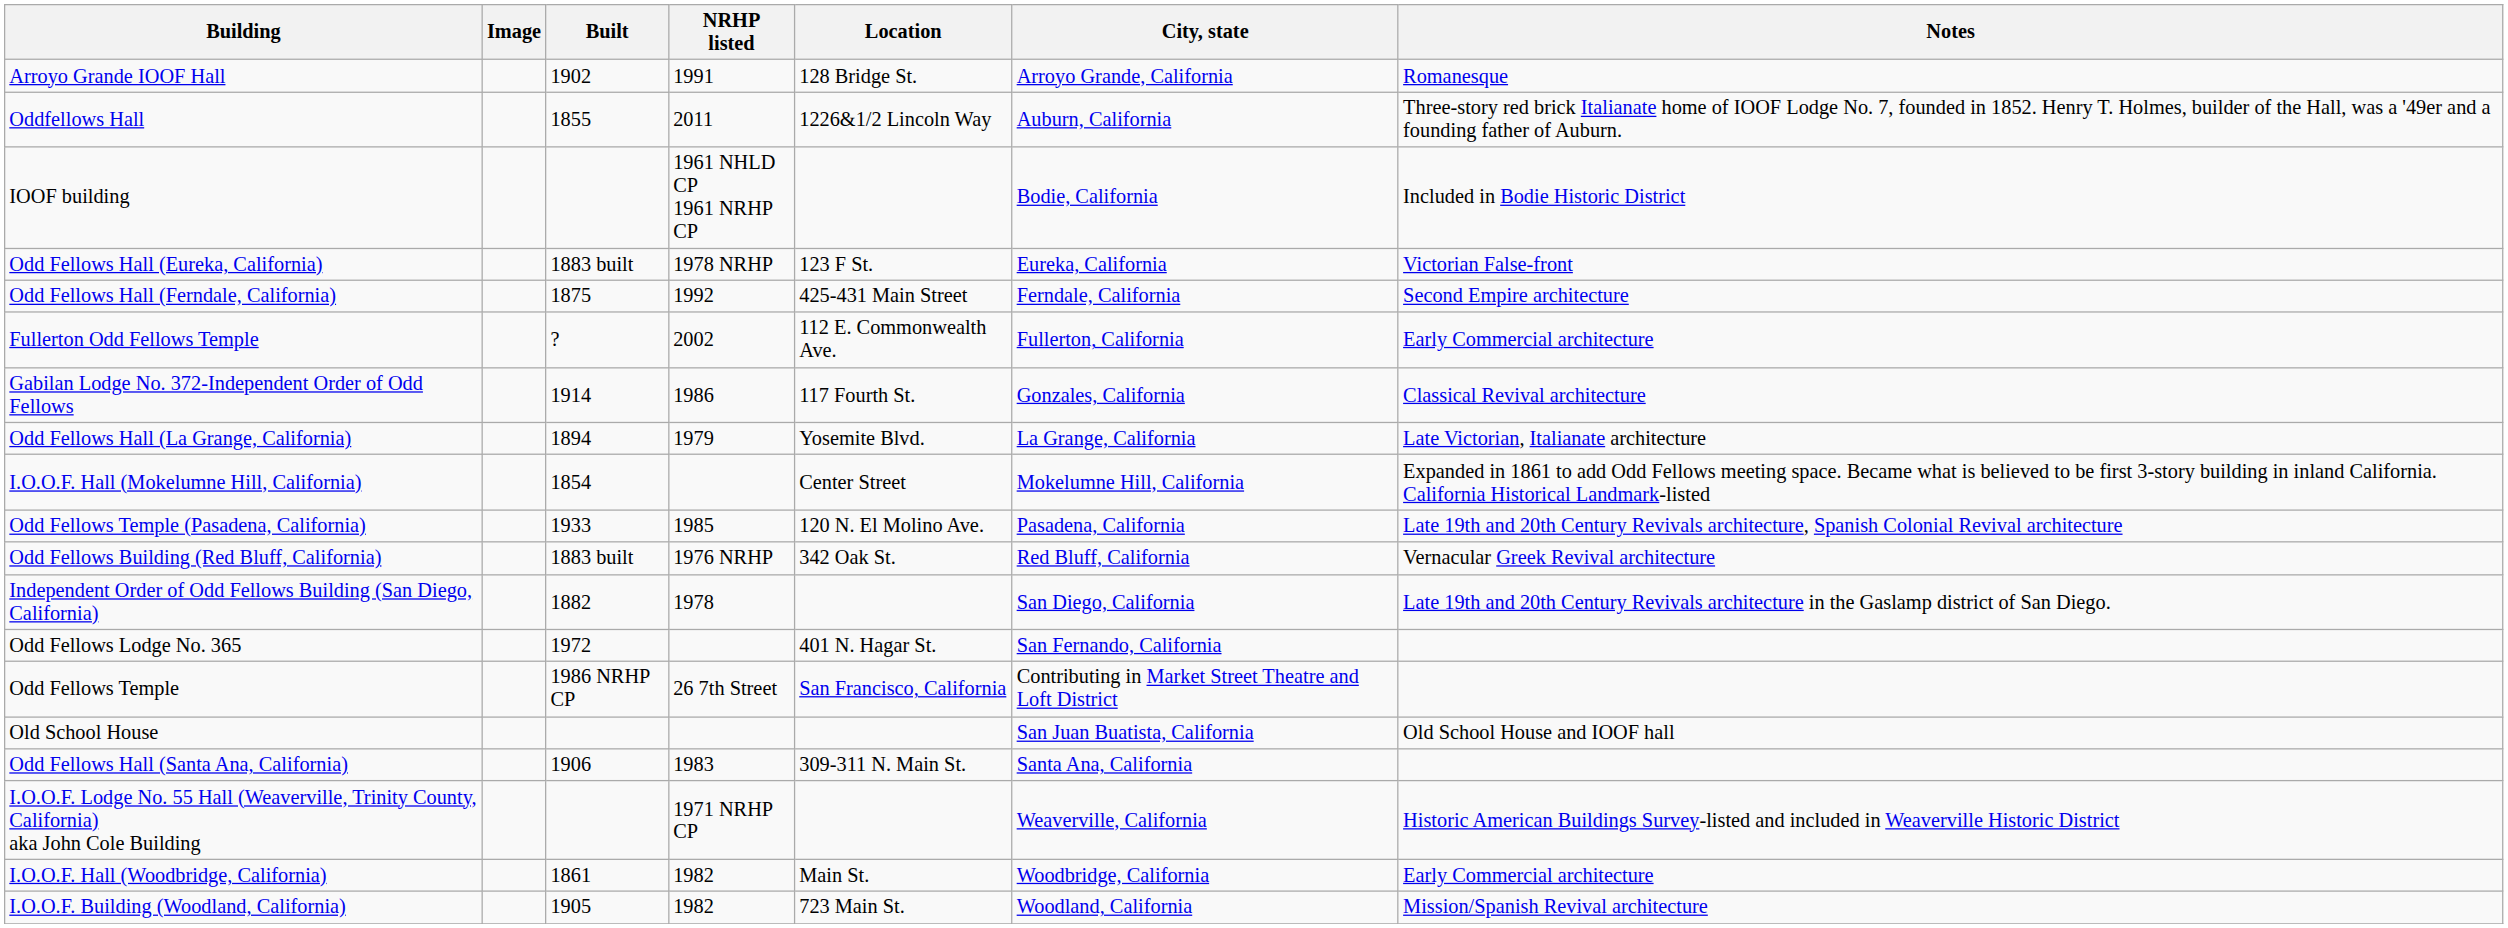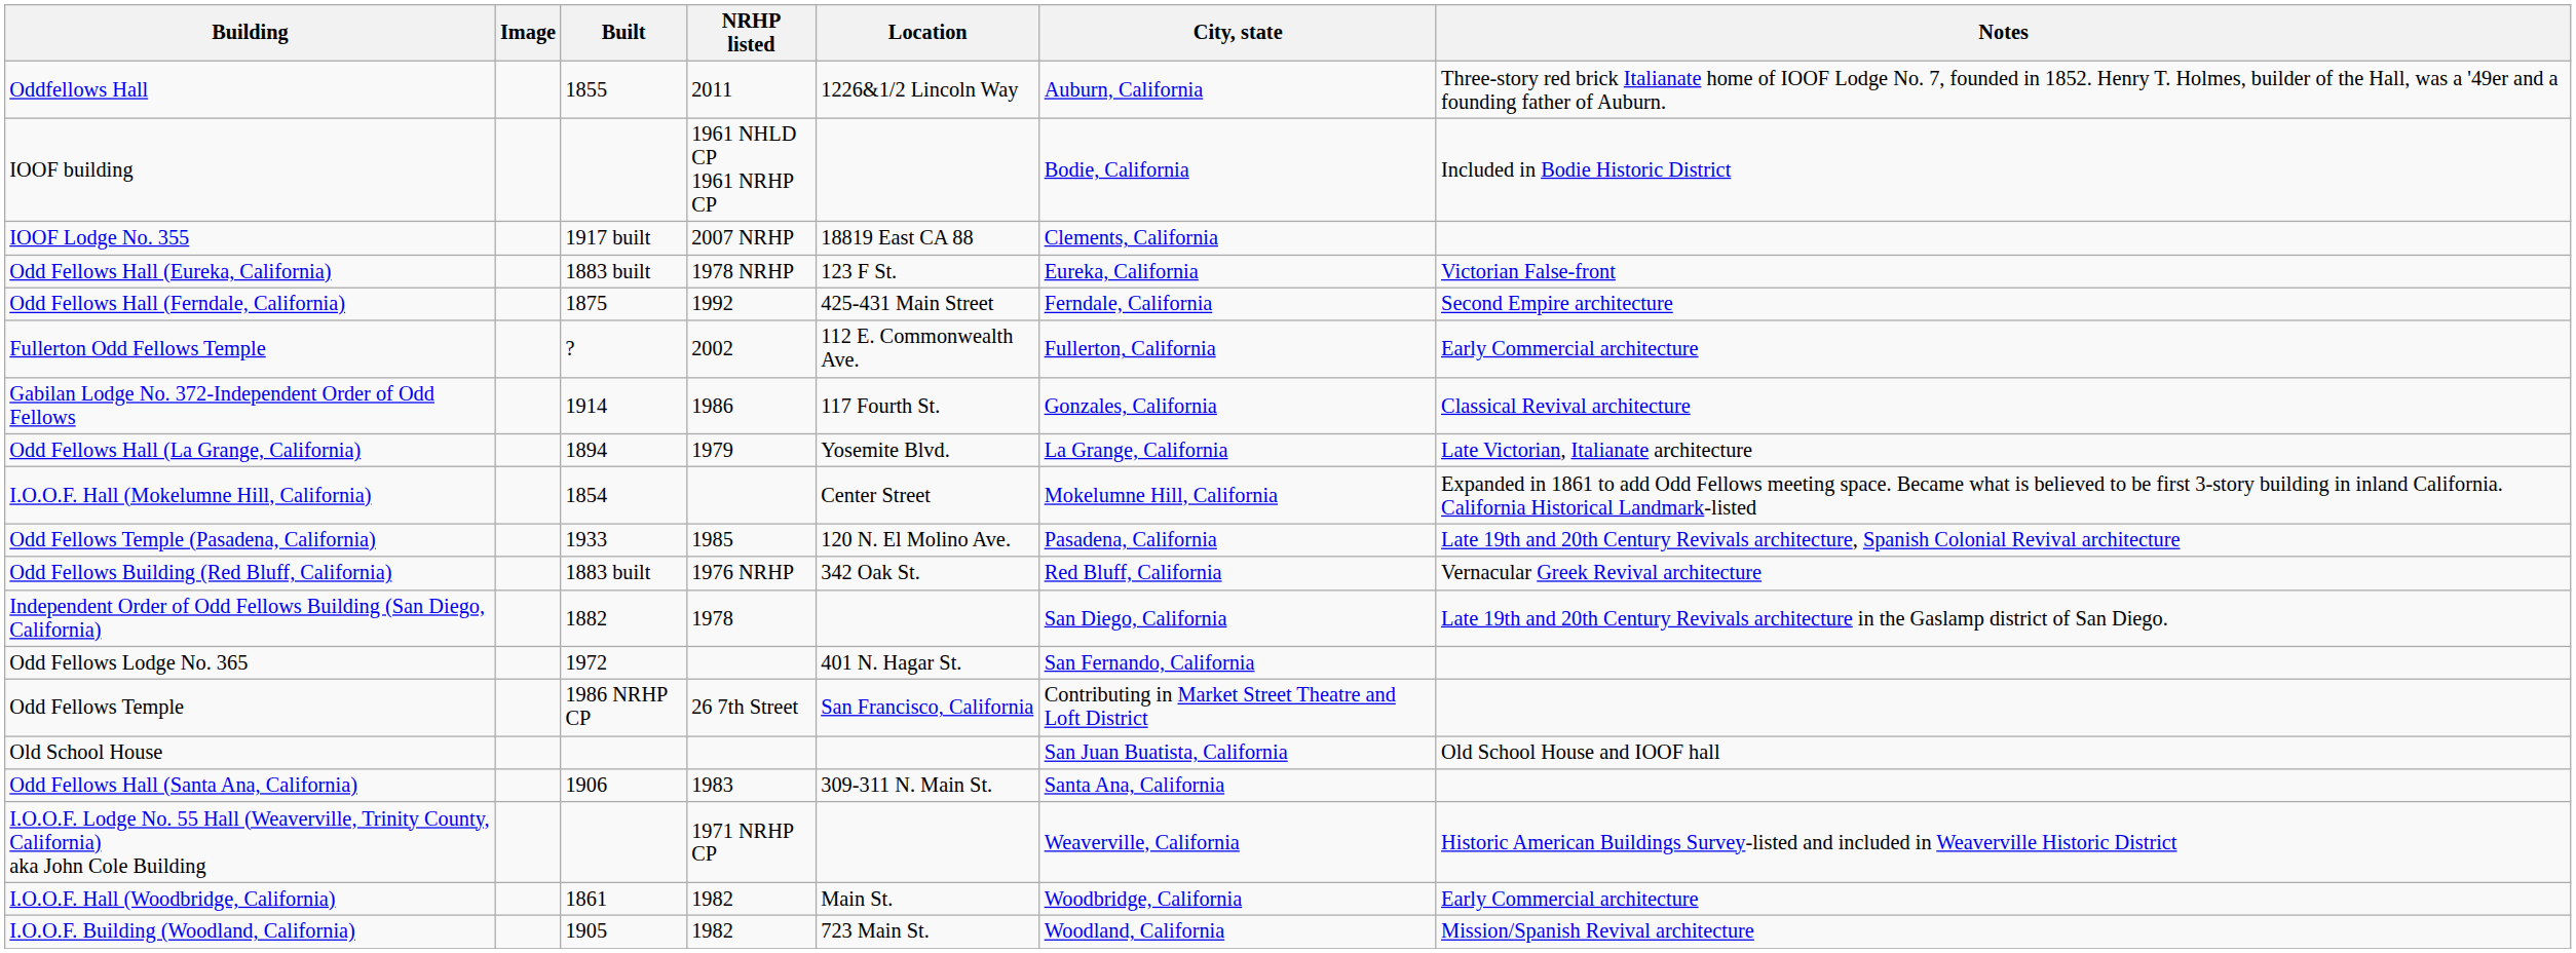 <table class="wikitable sortable">
 <tr>
 <th>Building<br></th>
 <th class="unsortable">Image</th>
 <th>Built</th>
 <th>NRHP<br>listed</th>
 <th>Location</th>
 <th>City, state</th>
 <th class="unsortable">Notes</th>
-</tr>
-<tr>
-<td><a href='#'>Arroyo Grande IOOF Hall</a></td>
-<td></td>
-<td>1902</td>
-<td>1991</td>
-<td>128 Bridge St.<br><small></small></td>
-<td><a href='#'>Arroyo Grande, California</a></td>
-<td><a href='#'>Romanesque</a></td>
 </tr>
 <tr>
 <td><a href='#'>Oddfellows Hall</a></td>
 <td></td>
 <td>1855</td>
 <td>2011</td>
 <td>1226&1/2 Lincoln Way</td>
 <td><a href='#'>Auburn, California</a></td>
 <td>Three-story red brick <a href='#'>Italianate</a> home of IOOF Lodge No. 7, founded in 1852.  Henry T. Holmes, builder of the Hall, was a '49er and a founding father of Auburn.</td>
 </tr>
 <tr>
 <td>IOOF building</td>
 <td></td>
 <td></td>
 <td>1961 NHLD CP<br>1961 NRHP CP</td>
 <td></td>
 <td><a href='#'>Bodie, California</a></td>
 <td>Included in <a href='#'>Bodie Historic District</a></td>
+</tr>
+<tr>
+<td><a href='#'>IOOF Lodge No. 355</a></td>
+<td></td>
+<td>1917 built</td>
+<td>2007 NRHP</td>
+<td>18819 East CA 88<br><small></small></td>
+<td><a href='#'>Clements, California</a></td>
+<td></td>
 </tr>
 <tr>
 <td><a href='#'>Odd Fellows Hall (Eureka, California)</a></td>
 <td></td>
 <td>1883 built</td>
 <td>1978 NRHP</td>
 <td>123 F St.<br><small></small></td>
 <td><a href='#'>Eureka, California</a></td>
 <td><a href='#'>Victorian False-front</a></td>
 </tr>
 <tr>
 <td><a href='#'>Odd Fellows Hall (Ferndale, California)</a></td>
 <td></td>
 <td>1875</td>
 <td>1992</td>
 <td>425-431 Main Street<br><small></small></td>
 <td><a href='#'>Ferndale, California</a></td>
 <td><a href='#'>Second Empire architecture</a></td>
 </tr>
 <tr>
 <td><a href='#'>Fullerton Odd Fellows Temple</a></td>
 <td></td>
 <td>?</td>
 <td>2002</td>
 <td>112 E. Commonwealth Ave.<br><small></small></td>
 <td><a href='#'>Fullerton, California</a></td>
 <td><a href='#'>Early Commercial architecture</a></td>
 </tr>
 <tr>
 <td><a href='#'>Gabilan Lodge No. 372-Independent Order of Odd Fellows</a></td>
 <td></td>
 <td>1914</td>
 <td>1986</td>
 <td>117 Fourth St.<br><small></small></td>
 <td><a href='#'>Gonzales, California</a></td>
 <td><a href='#'>Classical Revival architecture</a></td>
 </tr>
 <tr>
 <td><a href='#'>Odd Fellows Hall (La Grange, California)</a></td>
 <td></td>
 <td>1894</td>
 <td>1979</td>
 <td>Yosemite Blvd.<br><small></small></td>
 <td><a href='#'>La Grange, California</a></td>
 <td><a href='#'>Late Victorian</a>, <a href='#'>Italianate</a> architecture</td>
 </tr>
 <tr>
 <td><a href='#'>I.O.O.F. Hall (Mokelumne Hill, California)</a></td>
 <td></td>
 <td>1854</td>
 <td></td>
 <td>Center Street<br><small></small></td>
 <td><a href='#'>Mokelumne Hill, California</a></td>
 <td>Expanded in 1861 to add Odd Fellows meeting space. Became what is believed to be first 3-story building in inland California. <a href='#'>California Historical Landmark</a>-listed</td>
 </tr>
 <tr>
 <td><a href='#'>Odd Fellows Temple (Pasadena, California)</a></td>
 <td></td>
 <td>1933</td>
 <td>1985</td>
 <td>120 N. El Molino Ave.<br><small></small></td>
 <td><a href='#'>Pasadena, California</a></td>
 <td><a href='#'>Late 19th and 20th Century Revivals architecture</a>, <a href='#'>Spanish Colonial Revival architecture</a></td>
 </tr>
 <tr>
 <td><a href='#'>Odd Fellows Building (Red Bluff, California)</a></td>
 <td></td>
 <td>1883 built</td>
 <td>1976 NRHP</td>
 <td>342 Oak St.<br><small></small></td>
 <td><a href='#'>Red Bluff, California</a></td>
 <td>Vernacular <a href='#'>Greek Revival architecture</a></td>
 </tr>
 <tr>
 <td><a href='#'>Independent Order of Odd Fellows Building (San Diego, California)</a></td>
 <td></td>
 <td>1882</td>
 <td>1978</td>
 <td><br><small></small></td>
 <td><a href='#'>San Diego, California</a></td>
 <td><a href='#'>Late 19th and 20th Century Revivals architecture</a>  in the Gaslamp district of San Diego.</td>
 </tr>
 <tr>
 <td>Odd Fellows Lodge No. 365</td>
 <td></td>
 <td>1972</td>
 <td></td>
 <td>401 N. Hagar St.<br></td>
 <td><a href='#'>San Fernando, California</a></td>
 <td></td>
 </tr>
 <tr>
 <td>Odd Fellows Temple</td>
 <td></td>
 <td>1986 NRHP CP</td>
 <td>26 7th Street<br></td>
 <td><a href='#'>San Francisco, California</a></td>
 <td>Contributing in <a href='#'>Market Street Theatre and Loft District</a></td>
 </tr>
 <tr>
 <td>Old School House</td>
 <td></td>
 <td></td>
 <td></td>
 <td></td>
 <td><a href='#'>San Juan Buatista, California</a></td>
 <td>Old School House and IOOF hall</td>
 </tr>
 <tr>
 <td><a href='#'>Odd Fellows Hall (Santa Ana, California)</a></td>
 <td></td>
 <td>1906</td>
 <td>1983</td>
 <td>309-311 N. Main St.<br><small></small></td>
 <td><a href='#'>Santa Ana, California</a></td>
 <td></td>
 </tr>
 <tr>
 <td><a href='#'>I.O.O.F. Lodge No. 55 Hall (Weaverville, Trinity County, California)</a><br>aka John Cole Building</td>
 <td></td>
 <td></td>
 <td>1971 NRHP CP</td>
 <td><br><small></small></td>
 <td><a href='#'>Weaverville, California</a></td>
 <td><a href='#'>Historic American Buildings Survey</a>-listed and included in <a href='#'>Weaverville Historic District</a></td>
 </tr>
 <tr>
 <td><a href='#'>I.O.O.F. Hall (Woodbridge, California)</a></td>
 <td></td>
 <td>1861</td>
 <td>1982</td>
 <td>Main St.<br><small></small></td>
 <td><a href='#'>Woodbridge, California</a></td>
 <td><a href='#'>Early Commercial architecture</a></td>
 </tr>
 <tr>
 <td><a href='#'>I.O.O.F. Building (Woodland, California)</a></td>
 <td></td>
 <td>1905</td>
 <td>1982</td>
 <td>723 Main St.<br><small></small></td>
 <td><a href='#'>Woodland, California</a></td>
 <td><a href='#'>Mission/Spanish Revival architecture</a></td>
 </tr>
 <tr>
 </tr>
 </table>
